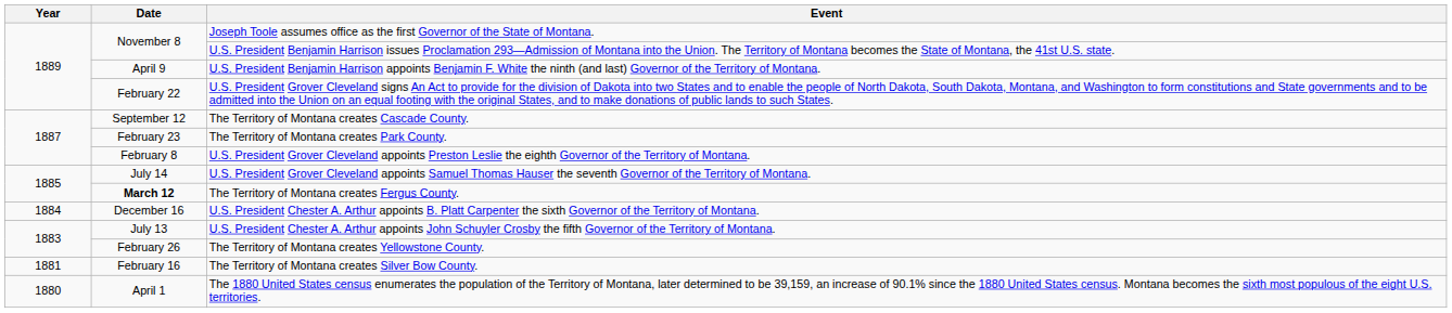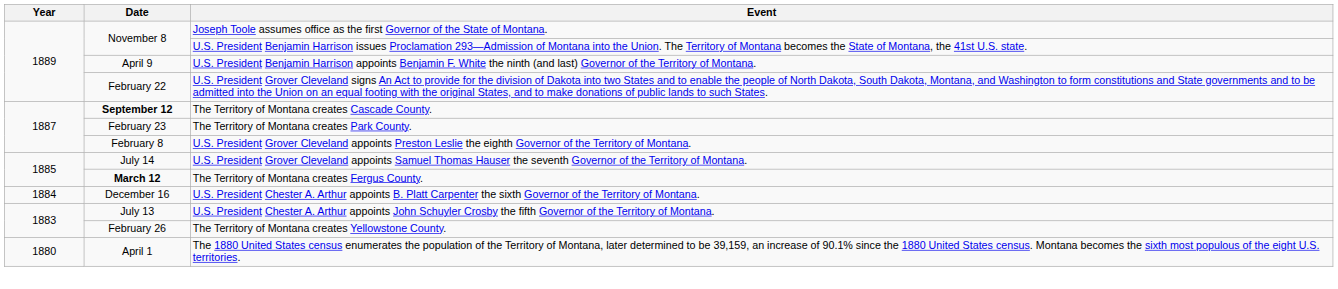 <table class="wikitable" style="width:100%;">
 <tr>
 <th style="width:6%">Year</th>
 <th style="width:8%">Date</th>
 <th style="width:86%">Event</th>
 </tr>
 <tr>
 <td align=center rowspan=4>1889</td>
 <td align=center rowspan=2>November 8</td>
 <td><a href='#'>Joseph Toole</a> assumes office as the first <a href='#'>Governor of the State of Montana</a>.</td>
 </tr>
 <tr>
 <td><a href='#'>U.S. President</a> <a href='#'>Benjamin Harrison</a> issues <a href='#'>Proclamation 293—Admission of Montana into the Union</a>.  The <a href='#'>Territory of Montana</a> becomes the <a href='#'>State of Montana</a>, the <a href='#'>41st U.S. state</a>.</td>
 </tr>
 <tr>
 <td align=center>April 9</td>
 <td><a href='#'>U.S. President</a> <a href='#'>Benjamin Harrison</a> appoints <a href='#'>Benjamin F. White</a> the ninth (and last) <a href='#'>Governor of the Territory of Montana</a>.</td>
 </tr>
 <tr>
 <td align=center>February 22</td>
 <td><a href='#'>U.S. President</a> <a href='#'>Grover Cleveland</a> signs <a href='#'>An Act to provide for the division of Dakota into two States and to enable the people of North Dakota, South Dakota, Montana, and Washington to form constitutions and State governments and to be admitted into the Union on an equal footing with the original States, and to make donations of public lands to such States</a>.</td>
 </tr>
 <tr>
 <td align=center rowspan=3>1887</td>
-<td align=center>September 12</td>
+<td align=center><strong>September 12</strong></td>
 <td>The Territory of Montana creates <a href='#'>Cascade County</a>.</td>
 </tr>
 <tr>
 <td align=center>February 23</td>
 <td>The Territory of Montana creates <a href='#'>Park County</a>.</td>
 </tr>
 <tr>
 <td align=center>February 8</td>
 <td><a href='#'>U.S. President</a> <a href='#'>Grover Cleveland</a> appoints <a href='#'>Preston Leslie</a> the eighth <a href='#'>Governor of the Territory of Montana</a>.</td>
 </tr>
 <tr>
 <td align=center rowspan=2>1885</td>
 <td align=center>July 14</td>
 <td><a href='#'>U.S. President</a> <a href='#'>Grover Cleveland</a> appoints <a href='#'>Samuel Thomas Hauser</a> the seventh <a href='#'>Governor of the Territory of Montana</a>.</td>
 </tr>
 <tr>
 <td align=center><strong>March 12</strong></td>
 <td>The Territory of Montana creates <a href='#'>Fergus County</a>.</td>
 </tr>
 <tr>
 <td align=center rowspan=1>1884</td>
 <td align=center>December 16</td>
 <td><a href='#'>U.S. President</a> <a href='#'>Chester A. Arthur</a> appoints <a href='#'>B. Platt Carpenter</a> the sixth <a href='#'>Governor of the Territory of Montana</a>.</td>
 </tr>
 <tr>
 <td align=center rowspan=2>1883</td>
 <td align=center>July 13</td>
 <td><a href='#'>U.S. President</a> <a href='#'>Chester A. Arthur</a> appoints <a href='#'>John Schuyler Crosby</a> the fifth <a href='#'>Governor of the Territory of Montana</a>.</td>
 </tr>
 <tr>
 <td align=center>February 26</td>
 <td>The Territory of Montana creates <a href='#'>Yellowstone County</a>.</td>
 </tr>
 <tr>
-<td align=center rowspan=1>1881</td>
-<td align=center>February 16</td>
-<td>The Territory of Montana creates <a href='#'>Silver Bow County</a>.</td>
-</tr>
-<tr>
 <td align=center rowspan=1>1880</td>
 <td align=center>April 1</td>
 <td>The <a href='#'>1880 United States census</a> enumerates the population of the Territory of Montana, later determined to be 39,159, an increase of 90.1% since the <a href='#'>1880 United States census</a>. Montana becomes the <a href='#'>sixth most populous of the eight U.S. territories</a>.</td>
 </tr>
 </table>
